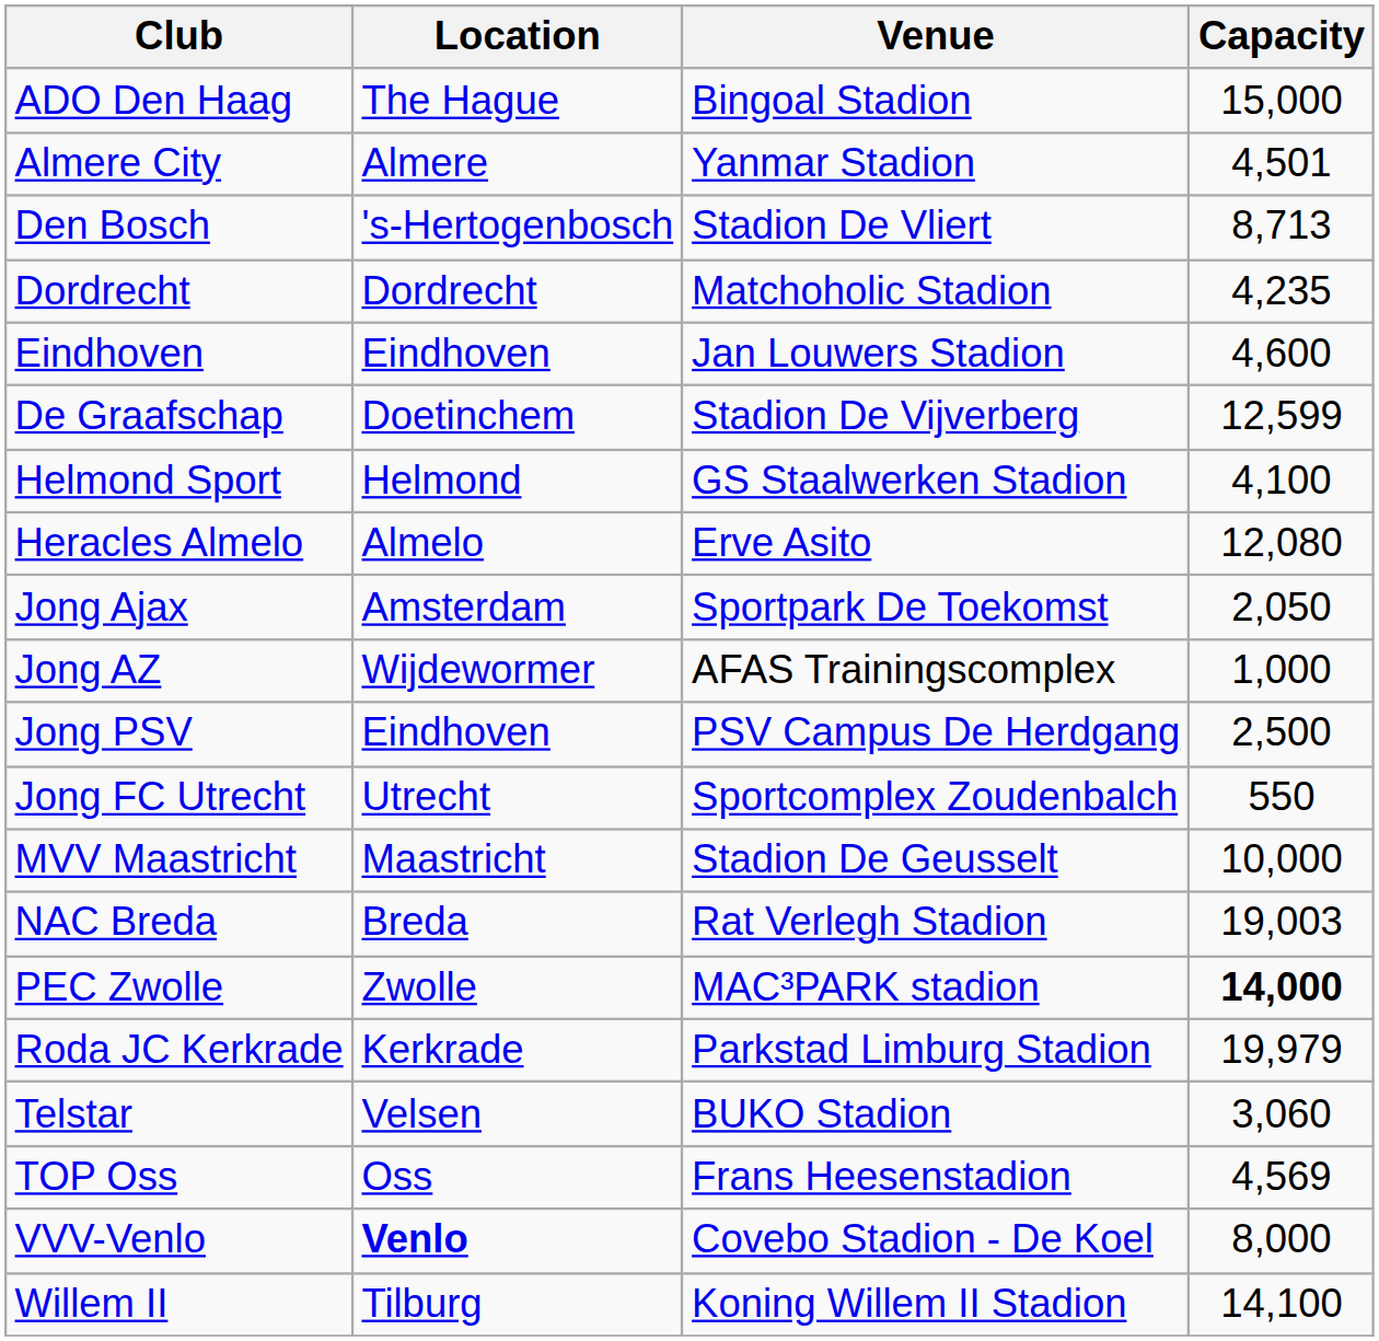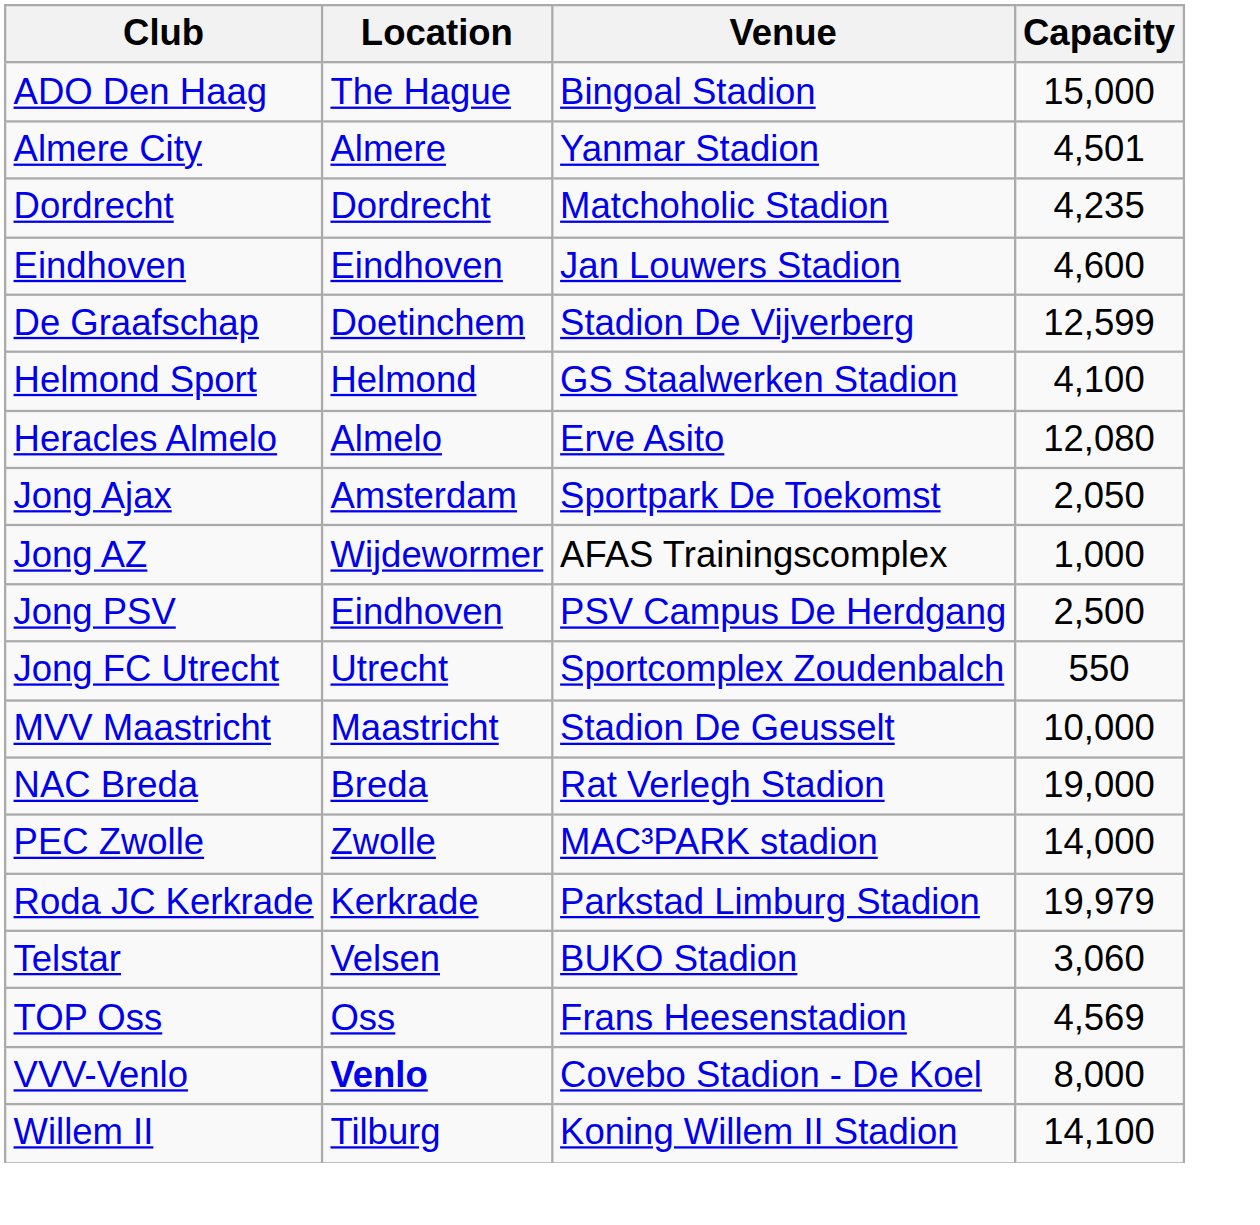 <table class="wikitable sortable">
 <tr>
 <th>Club</th>
 <th>Location</th>
 <th>Venue</th>
 <th>Capacity</th>
 </tr>
 <tr>
 <td><a href='#'>ADO Den Haag</a></td>
 <td><a href='#'>The Hague</a></td>
 <td><a href='#'>Bingoal Stadion</a></td>
 <td style="text-align: center;">15,000</td>
 </tr>
 <tr>
 <td><a href='#'>Almere City</a></td>
 <td><a href='#'>Almere</a></td>
 <td><a href='#'>Yanmar Stadion</a></td>
 <td style="text-align: center;">4,501</td>
-</tr>
-<tr>
-<td><a href='#'>Den Bosch</a></td>
-<td><a href='#'>'s-Hertogenbosch</a></td>
-<td><a href='#'>Stadion De Vliert</a></td>
-<td style="text-align: center;">8,713</td>
 </tr>
 <tr>
 <td><a href='#'>Dordrecht</a></td>
 <td><a href='#'>Dordrecht</a></td>
 <td><a href='#'>Matchoholic Stadion</a></td>
 <td style="text-align: center;">4,235</td>
 </tr>
 <tr>
 <td><a href='#'>Eindhoven</a></td>
 <td><a href='#'>Eindhoven</a></td>
 <td><a href='#'>Jan Louwers Stadion</a></td>
 <td style="text-align: center;">4,600</td>
 </tr>
 <tr>
 <td><a href='#'>De Graafschap</a></td>
 <td><a href='#'>Doetinchem</a></td>
 <td><a href='#'>Stadion De Vijverberg</a></td>
 <td style="text-align: center;">12,599</td>
 </tr>
 <tr>
 <td><a href='#'>Helmond Sport</a></td>
 <td><a href='#'>Helmond</a></td>
 <td><a href='#'>GS Staalwerken Stadion</a></td>
 <td style="text-align: center;">4,100</td>
 </tr>
 <tr>
 <td><a href='#'>Heracles Almelo</a></td>
 <td><a href='#'>Almelo</a></td>
 <td><a href='#'>Erve Asito</a></td>
 <td style="text-align: center;">12,080</td>
 </tr>
 <tr>
 <td><a href='#'>Jong Ajax</a></td>
 <td><a href='#'>Amsterdam</a></td>
 <td><a href='#'>Sportpark De Toekomst</a></td>
 <td style="text-align: center;">2,050</td>
 </tr>
 <tr>
 <td><a href='#'>Jong AZ</a></td>
 <td><a href='#'>Wijdewormer</a></td>
 <td>AFAS Trainingscomplex</td>
 <td style="text-align: center;">1,000</td>
 </tr>
 <tr>
 <td><a href='#'>Jong PSV</a></td>
 <td><a href='#'>Eindhoven</a></td>
 <td><a href='#'>PSV Campus De Herdgang</a></td>
 <td style="text-align: center;">2,500</td>
 </tr>
 <tr>
 <td><a href='#'>Jong FC Utrecht</a></td>
 <td><a href='#'>Utrecht</a></td>
 <td><a href='#'>Sportcomplex Zoudenbalch</a></td>
 <td style="text-align: center;">550</td>
 </tr>
 <tr>
 <td><a href='#'>MVV Maastricht</a></td>
 <td><a href='#'>Maastricht</a></td>
 <td><a href='#'>Stadion De Geusselt</a></td>
 <td style="text-align: center;">10,000</td>
 </tr>
 <tr>
 <td><a href='#'>NAC Breda</a></td>
 <td><a href='#'>Breda</a></td>
 <td><a href='#'>Rat Verlegh Stadion</a></td>
-<td style="text-align: center;">19,003</td>
+<td style="text-align: center;">19,000</td>
 </tr>
 <tr>
 <td><a href='#'>PEC Zwolle</a></td>
 <td><a href='#'>Zwolle</a></td>
 <td><a href='#'>MAC³PARK stadion</a></td>
-<td style="text-align: center;"><strong>14,000</strong></td>
+<td style="text-align: center;">14,000</td>
 </tr>
 <tr>
 <td><a href='#'>Roda JC Kerkrade</a></td>
 <td><a href='#'>Kerkrade</a></td>
 <td><a href='#'>Parkstad Limburg Stadion</a></td>
 <td style="text-align: center;">19,979</td>
 </tr>
 <tr>
 <td><a href='#'>Telstar</a></td>
 <td><a href='#'>Velsen</a></td>
 <td><a href='#'>BUKO Stadion</a></td>
 <td style="text-align: center;">3,060</td>
 </tr>
 <tr>
 <td><a href='#'>TOP Oss</a></td>
 <td><a href='#'>Oss</a></td>
 <td><a href='#'>Frans Heesenstadion</a></td>
 <td style="text-align: center;">4,569</td>
 </tr>
 <tr>
 <td><a href='#'>VVV-Venlo</a></td>
 <td><strong><a href='#'>Venlo</a></strong></td>
 <td><a href='#'>Covebo Stadion - De Koel</a></td>
 <td style="text-align: center;">8,000</td>
 </tr>
 <tr>
 <td><a href='#'>Willem II</a></td>
 <td><a href='#'>Tilburg</a></td>
 <td><a href='#'>Koning Willem II Stadion</a></td>
 <td style="text-align: center;">14,100</td>
 </tr>
 </table>
